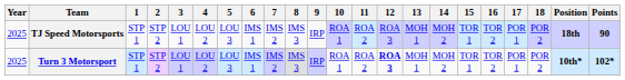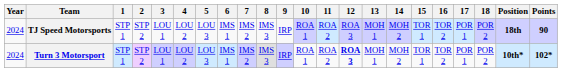 <table class="wikitable" style="text-align:center; font-size:85%">
 <tr>
 <th>Year</th>
 <th>Team</th>
 <th>1</th>
 <th>2</th>
 <th>3</th>
 <th>4</th>
 <th>5</th>
 <th>6</th>
 <th>7</th>
 <th>8</th>
 <th>9</th>
 <th>10</th>
 <th>11</th>
 <th>12</th>
 <th>13</th>
 <th>14</th>
 <th>15</th>
 <th>16</th>
 <th>17</th>
 <th>18</th>
 <th>Position</th>
 <th>Points</th>
 </tr>
 <tr>
-<td><a href='#'>2025</a></td>
+<td><a href='#'>2024</a></td>
 <th nowrap>TJ Speed Motorsports</th>
 <td><a href='#'>STP<br>1</a></td>
 <td><a href='#'>STP<br>2</a></td>
 <td><a href='#'>LOU<br>1</a></td>
 <td><a href='#'>LOU<br>2</a></td>
 <td><a href='#'>LOU<br>3</a></td>
 <td><a href='#'>IMS<br>1</a></td>
 <td><a href='#'>IMS<br>2</a></td>
 <td><a href='#'>IMS<br>3</a></td>
 <td><a href='#'>IRP</a></td>
 <td style="background:#CFCFFF;"><a href='#'>ROA<br>1</a><br></td>
 <td style="background:#CFEAFF;"><a href='#'>ROA<br>2</a><br></td>
 <td style="background:#CFCFFF;"><a href='#'>ROA<br>3</a><br></td>
 <td style="background:#CFCFFF;"><a href='#'>MOH<br>1</a><br></td>
 <td style="background:#CFCFFF;"><a href='#'>MOH<br>2</a><br></td>
 <td style="background:#CFEAFF;"><a href='#'>TOR<br>1</a><br></td>
 <td style="background:#CFEAFF;"><a href='#'>TOR<br>2</a><br></td>
 <td style="background:#CFEAFF;"><a href='#'>POR<br>1</a><br></td>
 <td style="background:#CFCFFF;"><a href='#'>POR<br>2</a><br></td>
 <th style="background:#CFCFFF;">18th</th>
 <th style="background:#CFCFFF;">90</th>
 </tr>
 <tr>
-<td><a href='#'>2025</a></td>
+<td><a href='#'>2024</a></td>
 <th><a href='#'>Turn 3 Motorsport</a></th>
 <td style="background:#CFEAFF;"><a href='#'>STP<br>1</a><br></td>
 <td style="background:#EFCFFF;"><a href='#'>STP<br>2</a><br></td>
 <td style="background:#CFCFFF;"><a href='#'>LOU<br>1</a><br></td>
 <td style="background:#CFCFFF;"><a href='#'>LOU<br>2</a><br></td>
 <td style="background:#CFEAFF;"><a href='#'>LOU<br>3</a><br></td>
 <td style="background:#CFEAFF;"><a href='#'>IMS<br>1</a><br></td>
 <td style="background:#CFCFFF;"><a href='#'>IMS<br>2</a><br></td>
 <td style="background:#DFDFDF;"><a href='#'>IMS<br>3</a><br></td>
 <td style="background:#CFCFFF;"><a href='#'>IRP</a><br></td>
 <td><a href='#'>ROA<br>1</a></td>
 <td><a href='#'>ROA<br>2</a></td>
 <td><strong><a href='#'>ROA<br>3</a></strong></td>
 <td><a href='#'>MOH<br>1</a></td>
 <td><a href='#'>MOH<br>2</a></td>
 <td><a href='#'>TOR<br>1</a></td>
 <td><a href='#'>TOR<br>2</a></td>
 <td><a href='#'>POR<br>1</a></td>
 <td><a href='#'>POR<br>2</a></td>
 <th style="background:#CFEAFF;">10th*</th>
 <th style="background:#CFEAFF;">102*</th>
 </tr>
 </table>
